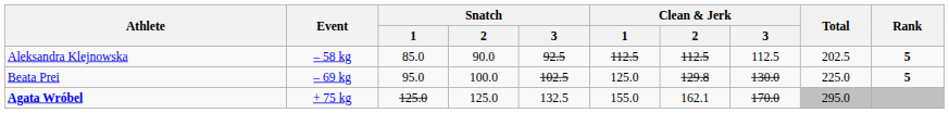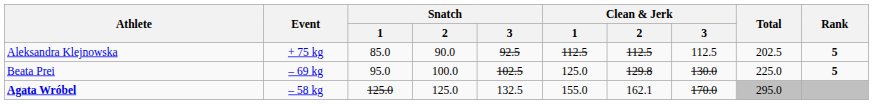 <table class=wikitable style="font-size:95%" width="90%">
 <tr>
 <th rowspan="2">Athlete</th>
 <th rowspan="2">Event</th>
 <th colspan="3">Snatch</th>
 <th colspan="3">Clean & Jerk</th>
 <th rowspan="2">Total</th>
 <th rowspan="2">Rank</th>
 </tr>
 <tr>
 <th>1</th>
 <th>2</th>
 <th>3</th>
 <th>1</th>
 <th>2</th>
 <th>3</th>
 </tr>
 <tr>
 <td width=30%><a href='#'>Aleksandra Klejnowska</a></td>
-<td align=center><a href='#'>– 58 kg</a></td>
+<td align=center><a href='#'>+ 75 kg</a></td>
 <td align=center>85.0</td>
 <td align=center>90.0</td>
 <td align=center><s>92.5</s></td>
 <td align=center><s>112.5</s></td>
 <td align=center><s>112.5</s></td>
 <td align=center>112.5</td>
 <td align=center>202.5</td>
 <td align=center><strong>5</strong></td>
 </tr>
 <tr>
 <td width=30%><a href='#'>Beata Prei</a></td>
 <td align=center><a href='#'>– 69 kg</a></td>
 <td align=center>95.0</td>
 <td align=center>100.0</td>
 <td align=center><s>102.5</s></td>
 <td align=center>125.0</td>
 <td align=center><s>129.8</s></td>
 <td align=center><s>130.0</s></td>
 <td align=center>225.0</td>
 <td align=center><strong>5</strong></td>
 </tr>
 <tr>
 <td width=30%><strong><a href='#'>Agata Wróbel</a></strong></td>
-<td align=center><a href='#'>+ 75 kg</a></td>
+<td align=center><a href='#'>– 58 kg</a></td>
 <td align=center><s>125.0</s></td>
 <td align=center>125.0</td>
 <td align=center>132.5</td>
 <td align=center>155.0</td>
 <td align=center>162.1</td>
 <td align=center><s>170.0</s></td>
 <td align="center" bgcolor='silver'>295.0</td>
 <td align="center" bgcolor='silver'></td>
 </tr>
 </table>
